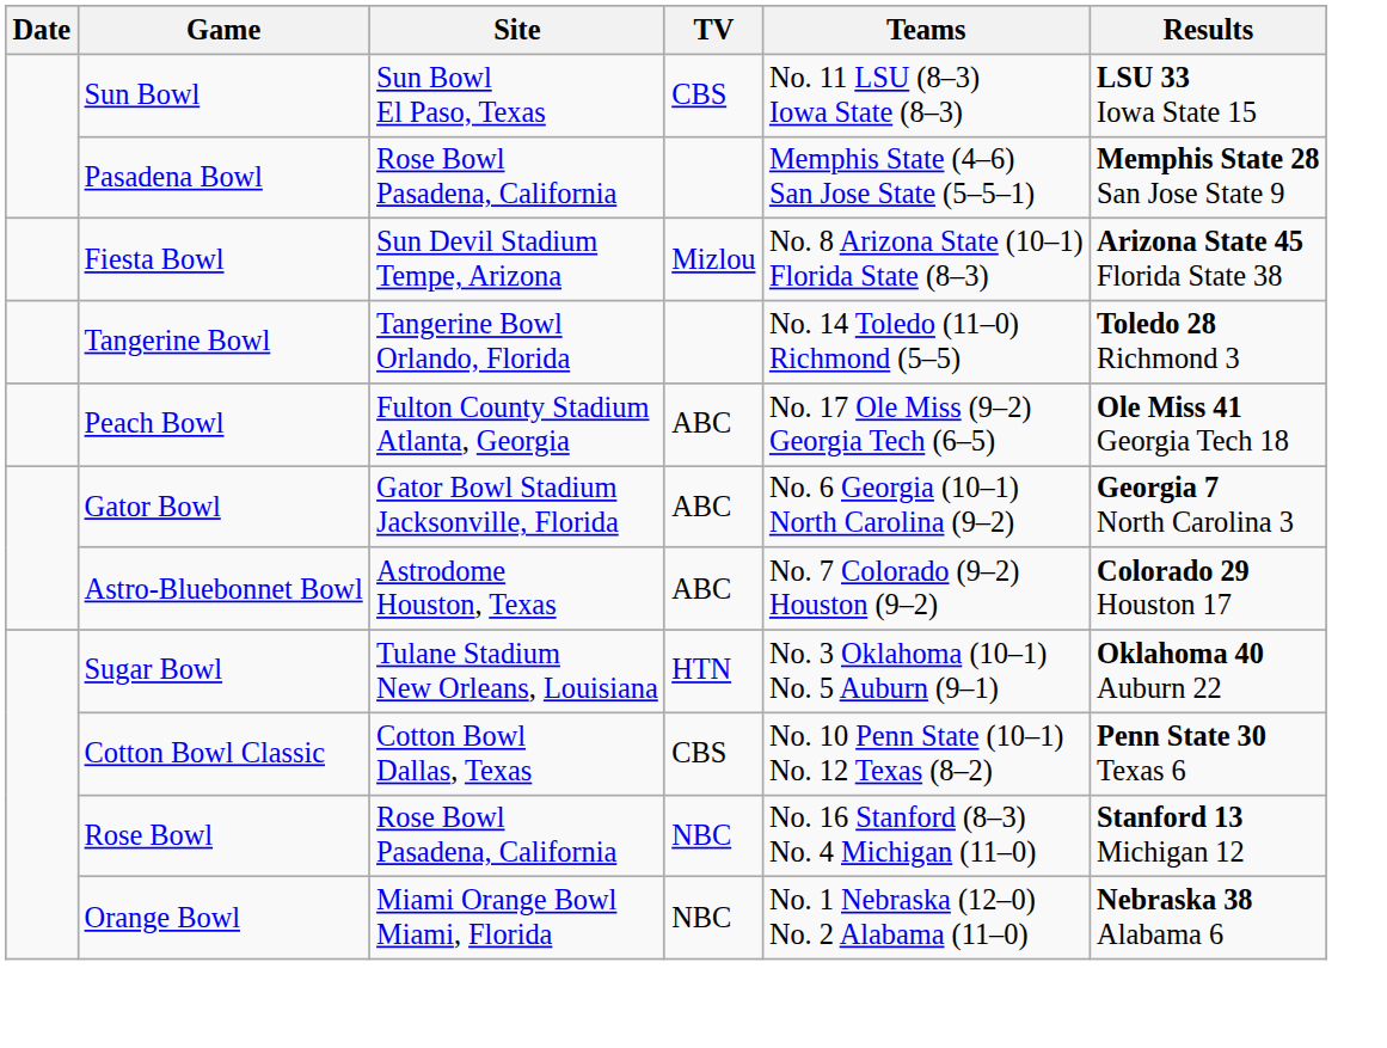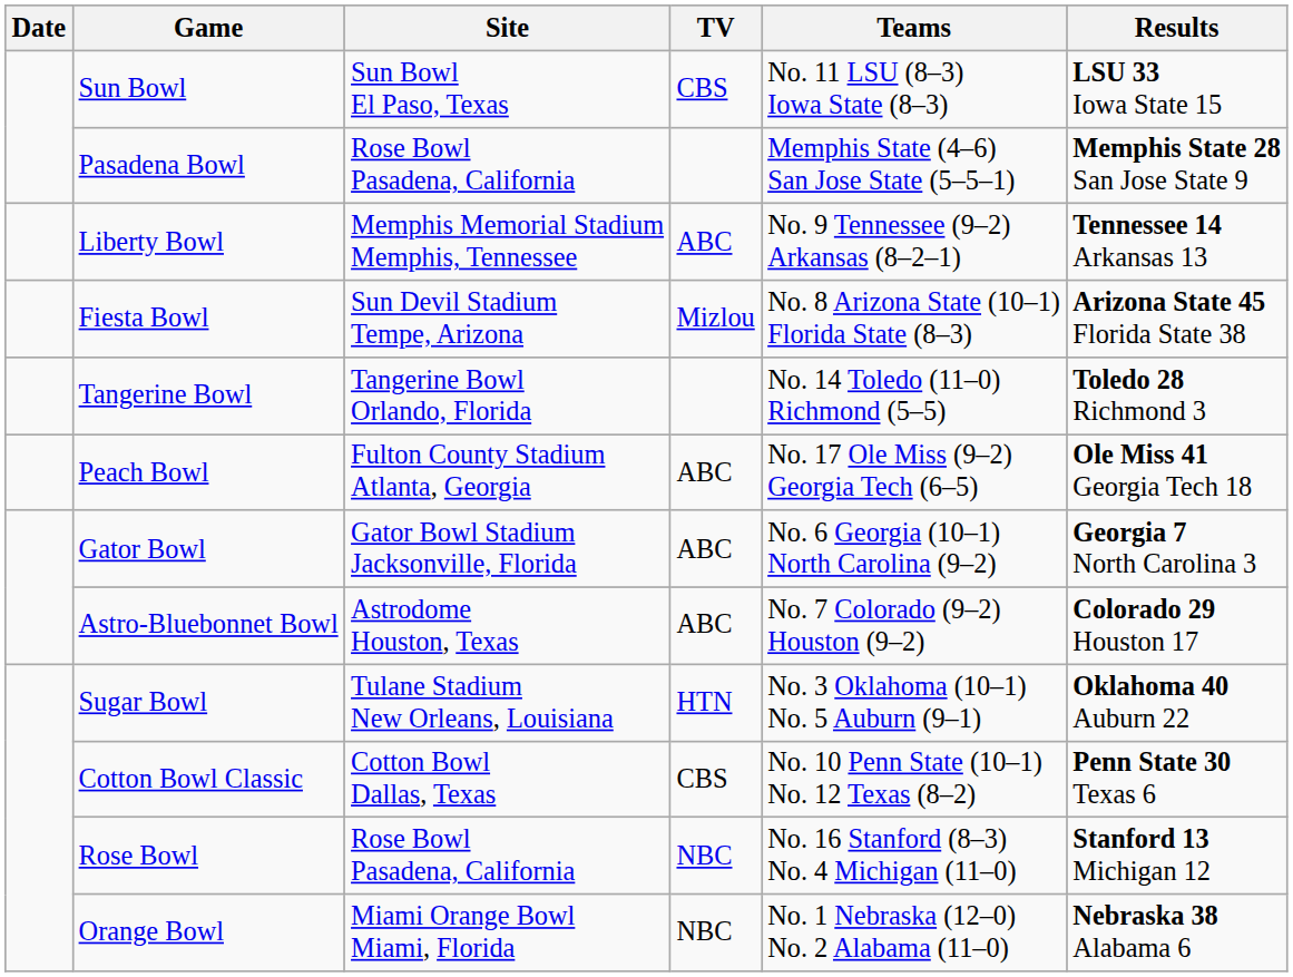 <table class="wikitable" style="font-size:90%">
 <tr>
 <th>Date</th>
 <th>Game</th>
 <th>Site</th>
 <th>TV</th>
 <th>Teams</th>
 <th>Results</th>
 </tr>
 <tr>
 <td rowspan=2></td>
 <td><a href='#'>Sun Bowl</a></td>
 <td><a href='#'>Sun Bowl</a><br><a href='#'>El Paso, Texas</a></td>
 <td><a href='#'>CBS</a></td>
 <td>No. 11 <a href='#'>LSU</a> (8–3)<br><a href='#'>Iowa State</a> (8–3)</td>
 <td><strong>LSU 33</strong><br>Iowa State 15</td>
 </tr>
 <tr>
 <td><a href='#'>Pasadena Bowl</a></td>
 <td><a href='#'>Rose Bowl</a><br><a href='#'>Pasadena, California</a></td>
 <td></td>
 <td><a href='#'>Memphis State</a> (4–6)<br><a href='#'>San Jose State</a> (5–5–1)</td>
 <td><strong>Memphis State 28</strong><br>San Jose State 9</td>
+</tr>
+<tr>
+<td></td>
+<td><a href='#'>Liberty Bowl</a></td>
+<td><a href='#'>Memphis Memorial Stadium</a><br><a href='#'>Memphis, Tennessee</a></td>
+<td><a href='#'>ABC</a></td>
+<td>No. 9 <a href='#'>Tennessee</a> (9–2)<br><a href='#'>Arkansas</a> (8–2–1)</td>
+<td><strong>Tennessee 14</strong><br>Arkansas 13</td>
 </tr>
 <tr>
 <td></td>
 <td><a href='#'>Fiesta Bowl</a></td>
 <td><a href='#'>Sun Devil Stadium</a><br><a href='#'>Tempe, Arizona</a></td>
 <td><a href='#'>Mizlou</a></td>
 <td>No. 8 <a href='#'>Arizona State</a> (10–1)<br><a href='#'>Florida State</a> (8–3)</td>
 <td><strong>Arizona State 45</strong><br>Florida State 38</td>
 </tr>
 <tr>
 <td></td>
 <td><a href='#'>Tangerine Bowl</a></td>
 <td><a href='#'>Tangerine Bowl</a><br><a href='#'>Orlando, Florida</a></td>
 <td></td>
 <td>No. 14 <a href='#'>Toledo</a> (11–0)<br><a href='#'>Richmond</a> (5–5)</td>
 <td><strong>Toledo 28</strong><br>Richmond 3</td>
 </tr>
 <tr>
 <td></td>
 <td><a href='#'>Peach Bowl</a></td>
 <td><a href='#'>Fulton County Stadium</a><br><a href='#'>Atlanta</a>, <a href='#'>Georgia</a></td>
 <td>ABC</td>
 <td>No. 17 <a href='#'>Ole Miss</a> (9–2)<br><a href='#'>Georgia Tech</a> (6–5)</td>
 <td><strong>Ole Miss 41</strong><br>Georgia Tech 18</td>
 </tr>
 <tr>
 <td rowspan=2></td>
 <td><a href='#'>Gator Bowl</a></td>
 <td><a href='#'>Gator Bowl Stadium</a><br><a href='#'>Jacksonville, Florida</a></td>
 <td>ABC</td>
 <td>No. 6 <a href='#'>Georgia</a> (10–1)<br><a href='#'>North Carolina</a> (9–2)</td>
 <td><strong>Georgia 7</strong><br>North Carolina 3</td>
 </tr>
 <tr>
 <td><a href='#'>Astro-Bluebonnet Bowl</a></td>
 <td><a href='#'>Astrodome</a><br><a href='#'>Houston</a>, <a href='#'>Texas</a></td>
 <td>ABC</td>
 <td>No. 7 <a href='#'>Colorado</a> (9–2)<br><a href='#'>Houston</a> (9–2)</td>
 <td><strong>Colorado 29</strong><br>Houston 17</td>
 </tr>
 <tr>
 <td rowspan=4></td>
 <td><a href='#'>Sugar Bowl</a></td>
 <td><a href='#'>Tulane Stadium</a><br><a href='#'>New Orleans</a>, <a href='#'>Louisiana</a></td>
 <td><a href='#'>HTN</a></td>
 <td>No. 3 <a href='#'>Oklahoma</a> (10–1)<br>No. 5 <a href='#'>Auburn</a> (9–1)</td>
 <td><strong>Oklahoma 40</strong><br>Auburn 22</td>
 </tr>
 <tr>
 <td><a href='#'>Cotton Bowl Classic</a></td>
 <td><a href='#'>Cotton Bowl</a><br><a href='#'>Dallas</a>, <a href='#'>Texas</a></td>
 <td>CBS</td>
 <td>No. 10 <a href='#'>Penn State</a> (10–1)<br>No. 12 <a href='#'>Texas</a> (8–2)</td>
 <td><strong>Penn State 30</strong><br>Texas 6</td>
 </tr>
 <tr>
 <td><a href='#'>Rose Bowl</a></td>
 <td><a href='#'>Rose Bowl</a><br><a href='#'>Pasadena, California</a></td>
 <td><a href='#'>NBC</a></td>
 <td>No. 16 <a href='#'>Stanford</a> (8–3)<br>No. 4 <a href='#'>Michigan</a> (11–0)</td>
 <td><strong>Stanford 13</strong><br>Michigan 12</td>
 </tr>
 <tr>
 <td><a href='#'>Orange Bowl</a></td>
 <td><a href='#'>Miami Orange Bowl</a><br><a href='#'>Miami</a>, <a href='#'>Florida</a></td>
 <td>NBC</td>
 <td>No. 1 <a href='#'>Nebraska</a> (12–0)<br>No. 2 <a href='#'>Alabama</a> (11–0)</td>
 <td><strong>Nebraska 38</strong><br>Alabama 6</td>
 </tr>
 </table>
